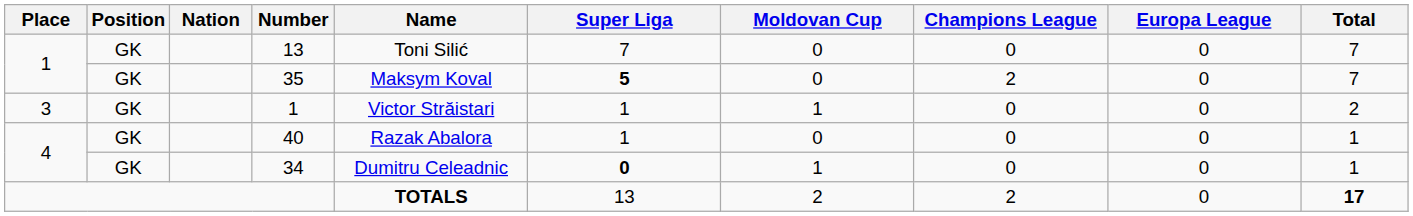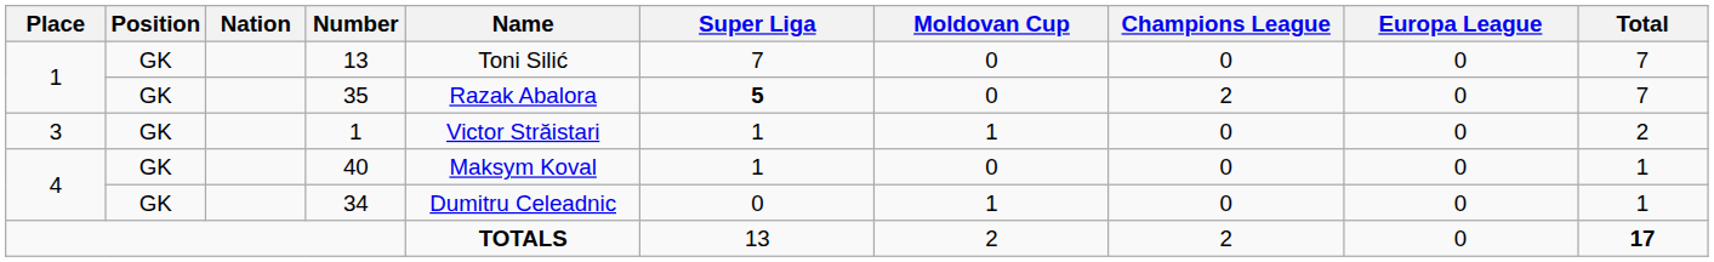 <table class="wikitable" style="font-size: 95%; text-align: center;">
 <tr>
 <th width=60>Place</th>
 <th width=60>Position</th>
 <th width=60>Nation</th>
 <th width=60>Number</th>
 <th width=150>Name</th>
 <th width=150><a href='#'>Super Liga</a></th>
 <th width=150><a href='#'>Moldovan Cup</a></th>
 <th width=150><a href='#'>Champions League</a></th>
 <th width=150><a href='#'>Europa League</a></th>
 <th width=80><strong>Total</strong></th>
 </tr>
 <tr>
 <td rowspan="2">1</td>
 <td>GK</td>
 <td></td>
 <td>13</td>
 <td>Toni Silić</td>
 <td>7</td>
 <td>0</td>
 <td>0</td>
 <td>0</td>
 <td>7</td>
 </tr>
 <tr>
 <td>GK</td>
 <td></td>
 <td>35</td>
-<td><a href='#'>Maksym Koval</a></td>
+<td><a href='#'>Razak Abalora</a></td>
 <td><strong>5</strong></td>
 <td>0</td>
 <td>2</td>
 <td>0</td>
 <td>7</td>
 </tr>
 <tr>
 <td>3</td>
 <td>GK</td>
 <td></td>
 <td>1</td>
 <td><a href='#'>Victor Străistari</a></td>
 <td>1</td>
 <td>1</td>
 <td>0</td>
 <td>0</td>
 <td>2</td>
 </tr>
 <tr>
 <td rowspan="2">4</td>
 <td>GK</td>
 <td></td>
 <td>40</td>
-<td><a href='#'>Razak Abalora</a></td>
+<td><a href='#'>Maksym Koval</a></td>
 <td>1</td>
 <td>0</td>
 <td>0</td>
 <td>0</td>
 <td>1</td>
 </tr>
 <tr>
 <td>GK</td>
 <td></td>
 <td>34</td>
 <td><a href='#'>Dumitru Celeadnic</a></td>
-<td><strong>0</strong></td>
+<td>0</td>
 <td>1</td>
 <td>0</td>
 <td>0</td>
 <td>1</td>
 </tr>
 <tr>
 <td colspan="4"></td>
 <td><strong>TOTALS</strong></td>
 <td>13</td>
 <td>2</td>
 <td>2</td>
 <td>0</td>
 <td><strong>17</strong></td>
 </tr>
 </table>
